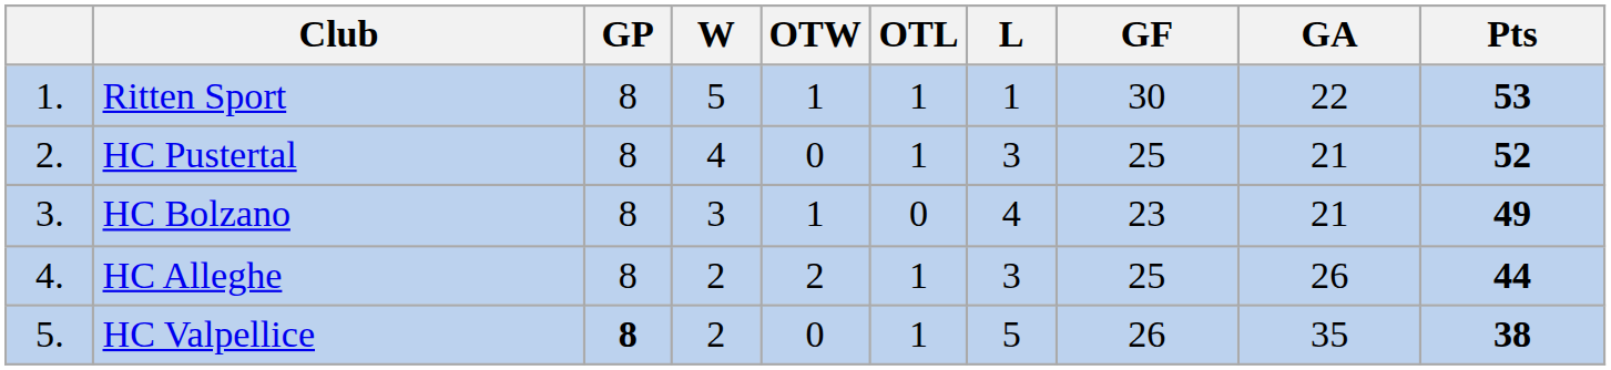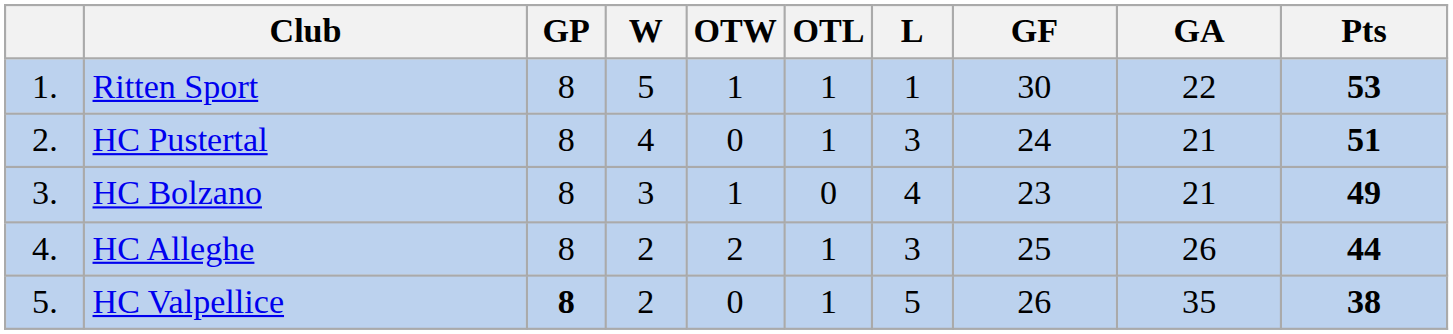 <table class="wikitable">
 <tr>
 <th width="30"></th>
 <th width="200">Club</th>
 <th width="30">GP</th>
 <th width="30">W</th>
 <th width="30">OTW</th>
 <th width="30">OTL</th>
 <th width="30">L</th>
 <th width="70">GF</th>
 <th width="70">GA</th>
 <th width="70">Pts</th>
 </tr>
 <tr bgcolor="#BCD2EE" align="center">
 <td>1.</td>
 <td align="left"><a href='#'>Ritten Sport</a></td>
 <td>8</td>
 <td>5</td>
 <td>1</td>
 <td>1</td>
 <td>1</td>
 <td>30</td>
 <td>22</td>
 <td><strong>53</strong></td>
 </tr>
 <tr bgcolor="#BCD2EE" align="center">
 <td>2.</td>
 <td align="left"><a href='#'>HC Pustertal</a></td>
 <td>8</td>
 <td>4</td>
 <td>0</td>
 <td>1</td>
 <td>3</td>
-<td>25</td>
+<td>24</td>
 <td>21</td>
-<td><strong>52</strong></td>
+<td><strong>51</strong></td>
 </tr>
 <tr bgcolor="#BCD2EE" align="center">
 <td>3.</td>
 <td align="left"><a href='#'>HC Bolzano</a></td>
 <td>8</td>
 <td>3</td>
 <td>1</td>
 <td>0</td>
 <td>4</td>
 <td>23</td>
 <td>21</td>
 <td><strong>49</strong></td>
 </tr>
 <tr bgcolor="#BCD2EE" align="center">
 <td>4.</td>
 <td align="left"><a href='#'>HC Alleghe</a></td>
 <td>8</td>
 <td>2</td>
 <td>2</td>
 <td>1</td>
 <td>3</td>
 <td>25</td>
 <td>26</td>
 <td><strong>44</strong></td>
 </tr>
 <tr bgcolor="#BCD2EE" align="center">
 <td>5.</td>
 <td align="left"><a href='#'>HC Valpellice</a></td>
 <td><strong>8</strong></td>
 <td>2</td>
 <td>0</td>
 <td>1</td>
 <td>5</td>
 <td>26</td>
 <td>35</td>
 <td><strong>38</strong></td>
 </tr>
 </table>
